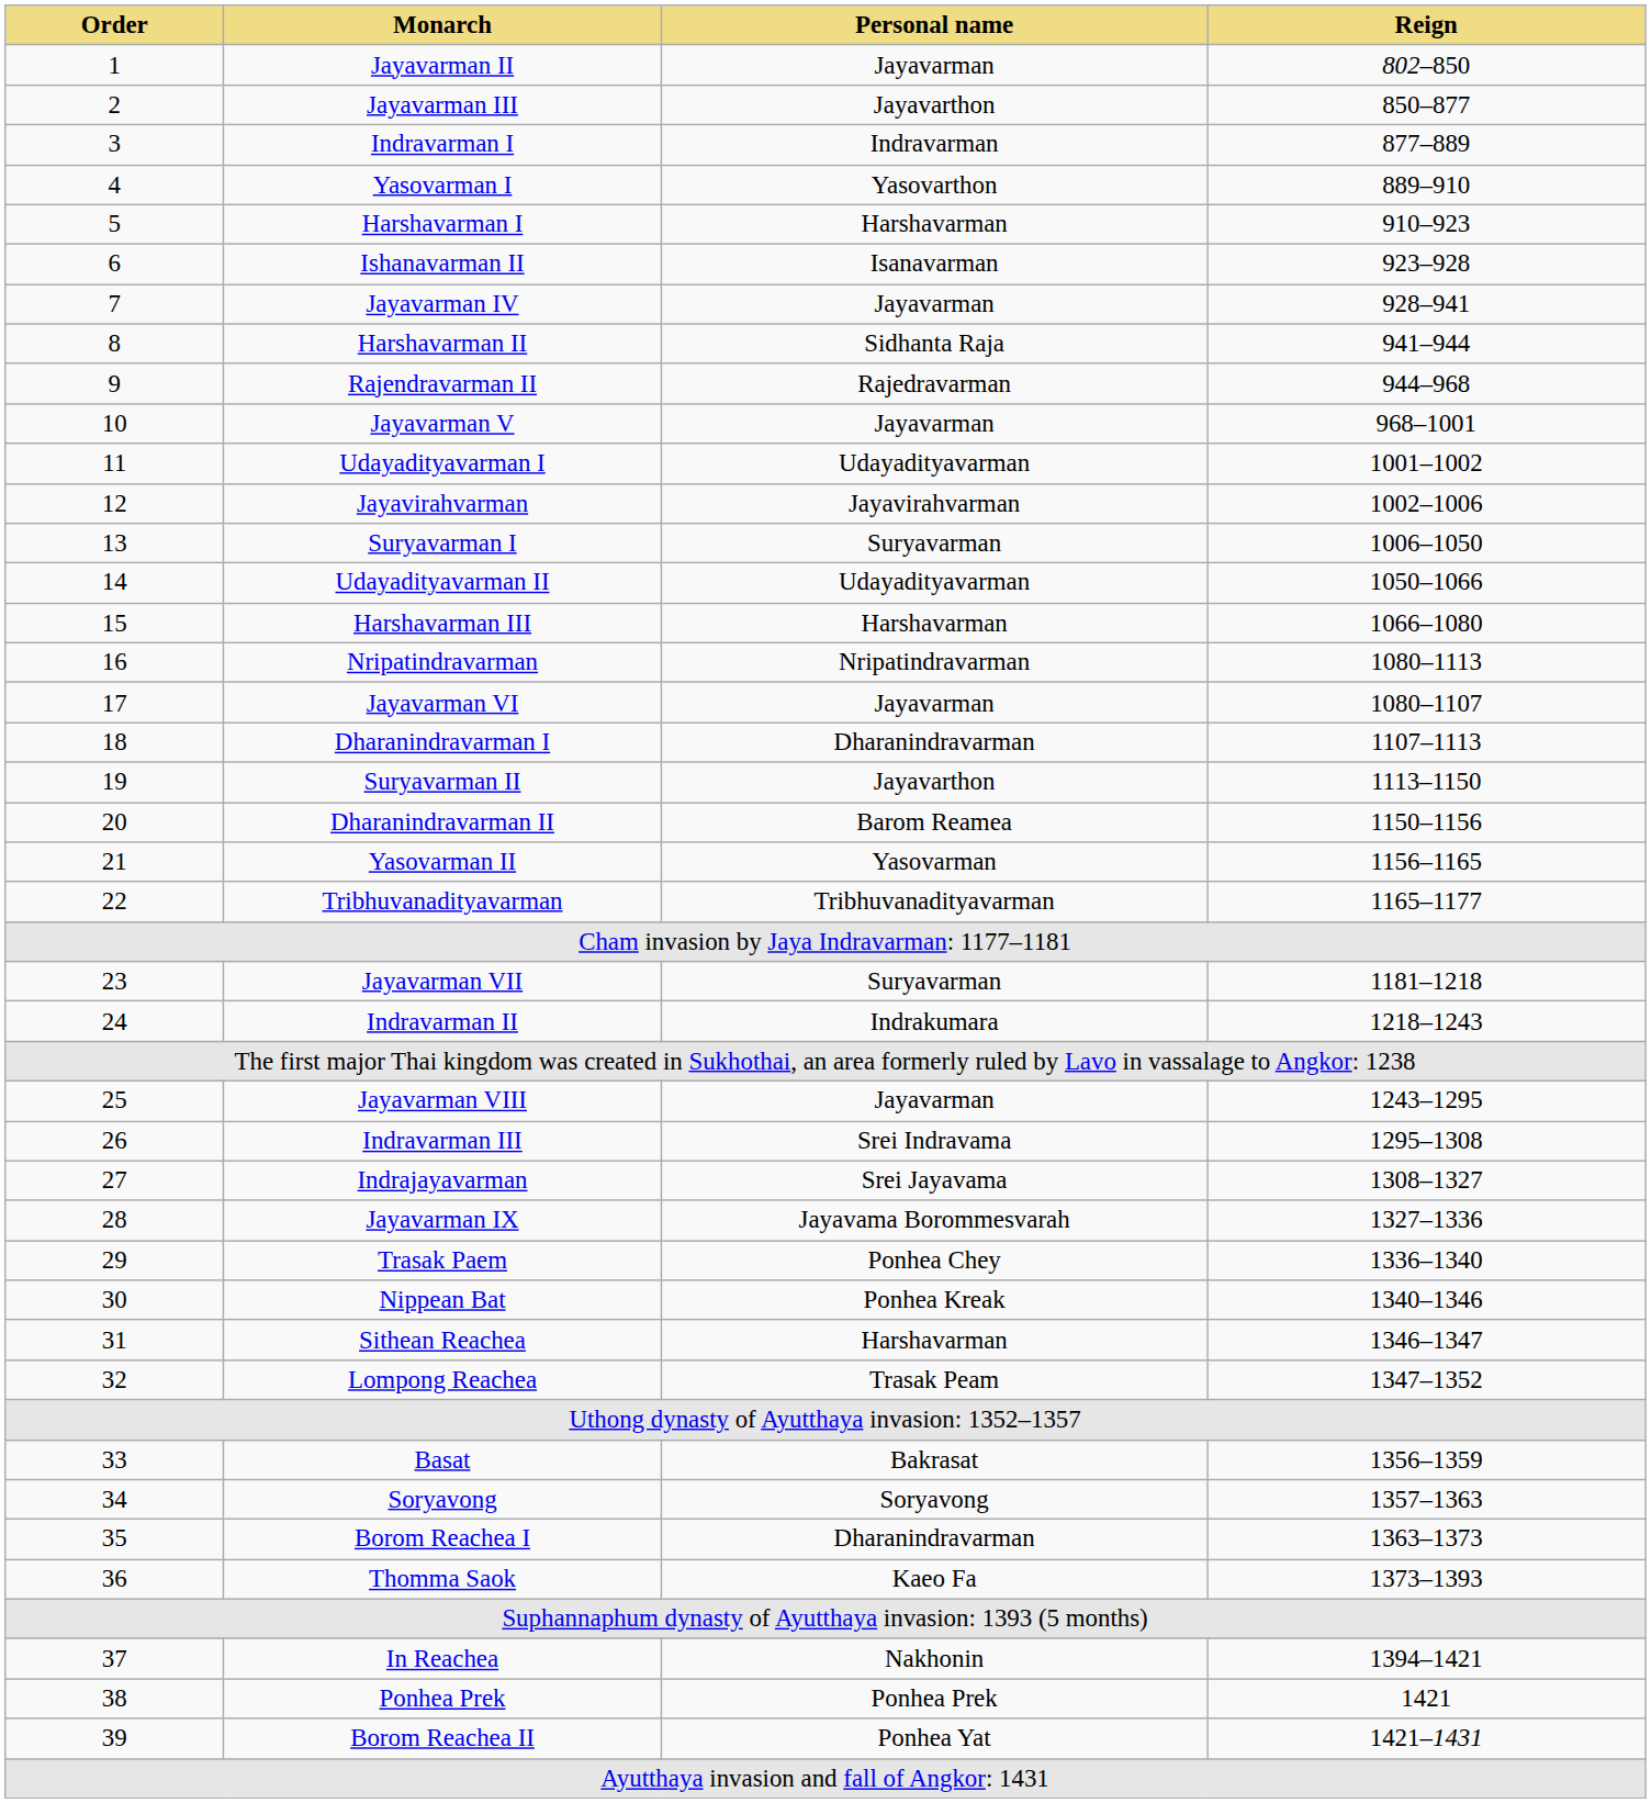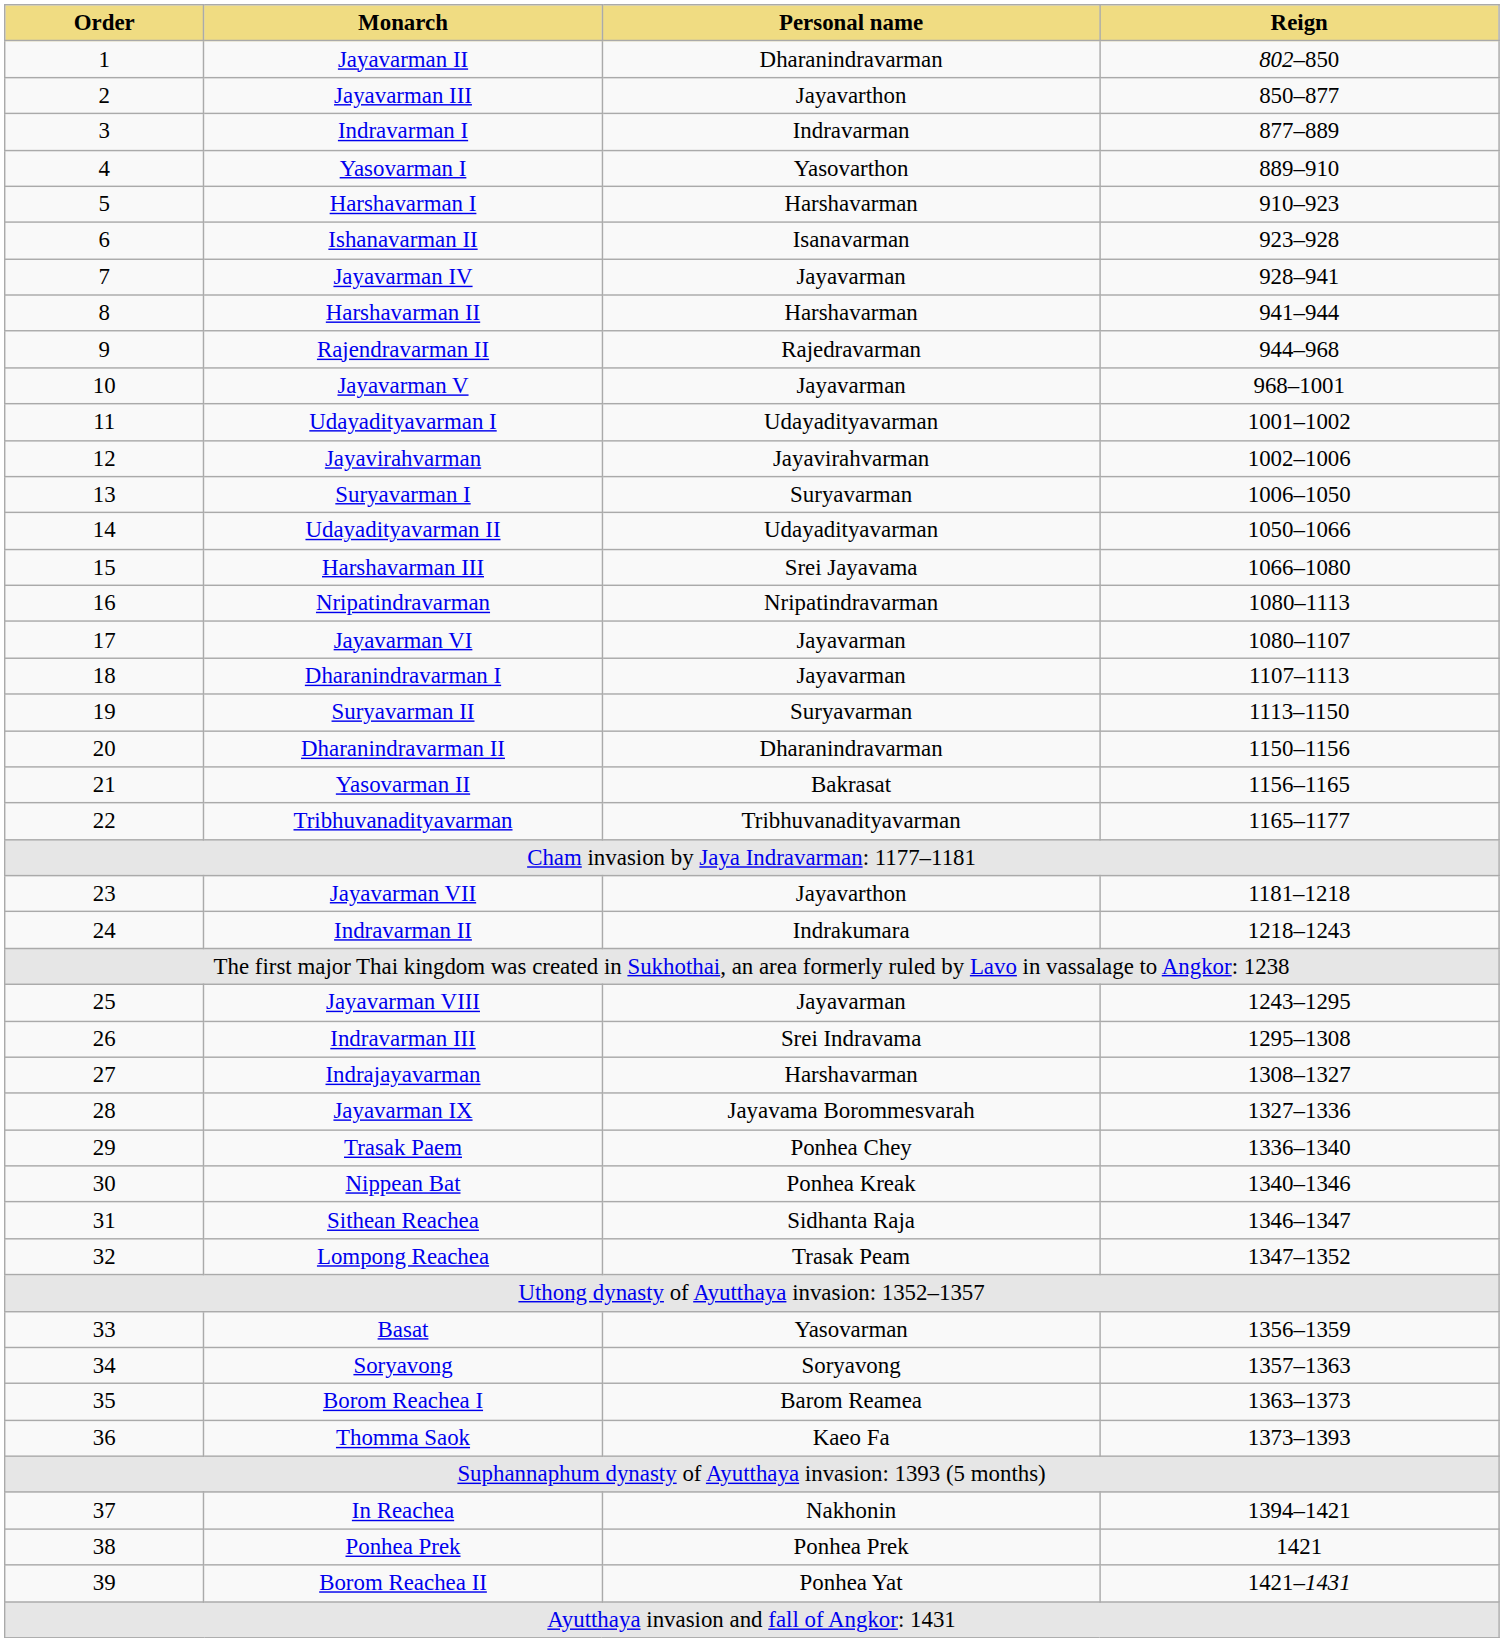 <table class="wikitable">
 <tr>
 <th style="background-color:#F0DC82" width=10%>Order</th>
 <th style="background-color:#F0DC82" width=20%>Monarch</th>
 <th style="background-color:#F0DC82" width=25%>Personal name</th>
 <th style="background-color:#F0DC82" width=20%>Reign</th>
 </tr>
 <tr>
 <td align="center">1</td>
 <td align="center"><a href='#'>Jayavarman II</a></td>
-<td align="center">Jayavarman</td>
+<td align="center">Dharanindravarman</td>
 <td align="center"><em>802</em>–850</td>
 </tr>
 <tr>
 <td align="center">2</td>
 <td align="center"><a href='#'>Jayavarman III</a></td>
 <td align="center">Jayavarthon</td>
 <td align="center">850–877</td>
 </tr>
 <tr>
 <td align="center">3</td>
 <td align="center"><a href='#'>Indravarman I</a></td>
 <td align="center">Indravarman</td>
 <td align="center">877–889</td>
 </tr>
 <tr>
 <td align="center">4</td>
 <td align="center"><a href='#'>Yasovarman I</a></td>
 <td align="center">Yasovarthon</td>
 <td align="center">889–910</td>
 </tr>
 <tr>
 <td align="center">5</td>
 <td align="center"><a href='#'>Harshavarman I</a></td>
 <td align="center">Harshavarman</td>
 <td align="center">910–923</td>
 </tr>
 <tr>
 <td align="center">6</td>
 <td align="center"><a href='#'>Ishanavarman II</a></td>
 <td align="center">Isanavarman</td>
 <td align="center">923–928</td>
 </tr>
 <tr>
 <td align="center">7</td>
 <td align="center"><a href='#'>Jayavarman IV</a></td>
 <td align="center">Jayavarman</td>
 <td align="center">928–941</td>
 </tr>
 <tr>
 <td align="center">8</td>
 <td align="center"><a href='#'>Harshavarman II</a></td>
-<td align="center">Sidhanta Raja</td>
+<td align="center">Harshavarman</td>
 <td align="center">941–944</td>
 </tr>
 <tr>
 <td align="center">9</td>
 <td align="center"><a href='#'>Rajendravarman II</a></td>
 <td align="center">Rajedravarman</td>
 <td align="center">944–968</td>
 </tr>
 <tr>
 <td align="center">10</td>
 <td align="center"><a href='#'>Jayavarman V</a></td>
 <td align="center">Jayavarman</td>
 <td align="center">968–1001</td>
 </tr>
 <tr>
 <td align="center">11</td>
 <td align="center"><a href='#'>Udayadityavarman I</a></td>
 <td align="center">Udayadityavarman</td>
 <td align="center">1001–1002</td>
 </tr>
 <tr>
 <td align="center">12</td>
 <td align="center"><a href='#'>Jayavirahvarman</a></td>
 <td align="center">Jayavirahvarman</td>
 <td align="center">1002–1006</td>
 </tr>
 <tr>
 <td align="center">13</td>
 <td align="center"><a href='#'>Suryavarman I</a></td>
 <td align="center">Suryavarman</td>
 <td align="center">1006–1050</td>
 </tr>
 <tr>
 <td align="center">14</td>
 <td align="center"><a href='#'>Udayadityavarman II</a></td>
 <td align="center">Udayadityavarman</td>
 <td align="center">1050–1066</td>
 </tr>
 <tr>
 <td align="center">15</td>
 <td align="center"><a href='#'>Harshavarman III</a></td>
-<td align="center">Harshavarman</td>
+<td align="center">Srei Jayavama</td>
 <td align="center">1066–1080</td>
 </tr>
 <tr>
 <td align="center">16</td>
 <td align="center"><a href='#'>Nripatindravarman</a></td>
 <td align="center">Nripatindravarman</td>
 <td align="center">1080–1113</td>
 </tr>
 <tr>
 <td align="center">17</td>
 <td align="center"><a href='#'>Jayavarman VI</a></td>
 <td align="center">Jayavarman</td>
 <td align="center">1080–1107</td>
 </tr>
 <tr>
 <td align="center">18</td>
 <td align="center"><a href='#'>Dharanindravarman I</a></td>
-<td align="center">Dharanindravarman</td>
+<td align="center">Jayavarman</td>
 <td align="center">1107–1113</td>
 </tr>
 <tr>
 <td align="center">19</td>
 <td align="center"><a href='#'>Suryavarman II</a></td>
-<td align="center">Jayavarthon</td>
+<td align="center">Suryavarman</td>
 <td align="center">1113–1150</td>
 </tr>
 <tr>
 <td align="center">20</td>
 <td align="center"><a href='#'>Dharanindravarman II</a></td>
-<td align="center">Barom Reamea</td>
+<td align="center">Dharanindravarman</td>
 <td align="center">1150–1156</td>
 </tr>
 <tr>
 <td align="center">21</td>
 <td align="center"><a href='#'>Yasovarman II</a></td>
-<td align="center">Yasovarman</td>
+<td align="center">Bakrasat</td>
 <td align="center">1156–1165</td>
 </tr>
 <tr>
 <td align="center">22</td>
 <td align="center"><a href='#'>Tribhuvanadityavarman</a></td>
 <td align="center">Tribhuvanadityavarman</td>
 <td align="center">1165–1177</td>
 </tr>
 <tr>
 <td colspan=4 align="center" style="background:#E6E6E6;"><a href='#'>Cham</a> invasion by <a href='#'>Jaya Indravarman</a>: 1177–1181</td>
 </tr>
 <tr>
 <td align="center">23</td>
 <td align="center"><a href='#'>Jayavarman VII</a></td>
-<td align="center">Suryavarman</td>
+<td align="center">Jayavarthon</td>
 <td align="center">1181–1218</td>
 </tr>
 <tr>
 <td align="center">24</td>
 <td align="center"><a href='#'>Indravarman II</a></td>
 <td align="center">Indrakumara</td>
 <td align="center">1218–1243</td>
 </tr>
 <tr>
 <td colspan=4 align="center" style="background:#E6E6E6;">The first major Thai kingdom was created in <a href='#'>Sukhothai</a>, an area formerly ruled by <a href='#'>Lavo</a> in vassalage to <a href='#'>Angkor</a>: 1238</td>
 </tr>
 <tr>
 <td align="center">25</td>
 <td align="center"><a href='#'>Jayavarman VIII</a></td>
 <td align="center">Jayavarman</td>
 <td align="center">1243–1295</td>
 </tr>
 <tr>
 <td align="center">26</td>
 <td align="center"><a href='#'>Indravarman III</a></td>
 <td align="center">Srei Indravama</td>
 <td align="center">1295–1308</td>
 </tr>
 <tr>
 <td align="center">27</td>
 <td align="center"><a href='#'>Indrajayavarman</a></td>
-<td align="center">Srei Jayavama</td>
+<td align="center">Harshavarman</td>
 <td align="center">1308–1327</td>
 </tr>
 <tr>
 <td align="center">28</td>
 <td align="center"><a href='#'>Jayavarman IX</a></td>
 <td align="center">Jayavama Borommesvarah</td>
 <td align="center">1327–1336</td>
 </tr>
 <tr>
 <td align="center">29</td>
 <td align="center"><a href='#'>Trasak Paem</a></td>
 <td align="center">Ponhea Chey</td>
 <td align="center">1336–1340</td>
 </tr>
 <tr>
 <td align="center">30</td>
 <td align="center"><a href='#'>Nippean Bat</a></td>
 <td align="center">Ponhea Kreak</td>
 <td align="center">1340–1346</td>
 </tr>
 <tr>
 <td align="center">31</td>
 <td align="center"><a href='#'>Sithean Reachea</a></td>
-<td align="center">Harshavarman</td>
+<td align="center">Sidhanta Raja</td>
 <td align="center">1346–1347</td>
 </tr>
 <tr>
 <td align="center">32</td>
 <td align="center"><a href='#'>Lompong Reachea</a></td>
 <td align="center">Trasak Peam</td>
 <td align="center">1347–1352</td>
 </tr>
 <tr>
 <td colspan=4 align="center" style="background:#E6E6E6;"><a href='#'>Uthong dynasty</a> of <a href='#'>Ayutthaya</a> invasion: 1352–1357</td>
 </tr>
 <tr>
 <td align="center">33</td>
 <td align="center"><a href='#'>Basat</a></td>
-<td align="center">Bakrasat</td>
+<td align="center">Yasovarman</td>
 <td align="center">1356–1359</td>
 </tr>
 <tr>
 <td align="center">34</td>
 <td align="center"><a href='#'>Soryavong</a></td>
 <td align="center">Soryavong</td>
 <td align="center">1357–1363</td>
 </tr>
 <tr>
 <td align="center">35</td>
 <td align="center"><a href='#'>Borom Reachea I</a></td>
-<td align="center">Dharanindravarman</td>
+<td align="center">Barom Reamea</td>
 <td align="center">1363–1373</td>
 </tr>
 <tr>
 <td align="center">36</td>
 <td align="center"><a href='#'>Thomma Saok</a></td>
 <td align="center">Kaeo Fa</td>
 <td align="center">1373–1393</td>
 </tr>
 <tr>
 <td colspan=4 align="center" style="background:#E6E6E6;"><a href='#'>Suphannaphum dynasty</a> of <a href='#'>Ayutthaya</a> invasion: 1393 (5 months)</td>
 </tr>
 <tr>
 <td align="center">37</td>
 <td align="center"><a href='#'>In Reachea</a></td>
 <td align="center">Nakhonin</td>
 <td align="center">1394–1421</td>
 </tr>
 <tr>
 <td align="center">38</td>
 <td align="center"><a href='#'>Ponhea Prek</a></td>
 <td align="center">Ponhea Prek</td>
 <td align="center">1421</td>
 </tr>
 <tr>
 <td align="center">39</td>
 <td align="center"><a href='#'>Borom Reachea II</a></td>
 <td align="center">Ponhea Yat</td>
 <td align="center">1421–<em>1431</em></td>
 </tr>
 <tr>
 <td colspan=4 align="center" style="background:#E6E6E6;"><a href='#'>Ayutthaya</a> invasion and <a href='#'>fall of Angkor</a>: 1431</td>
 </tr>
 </table>
